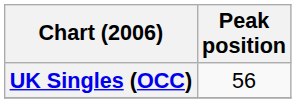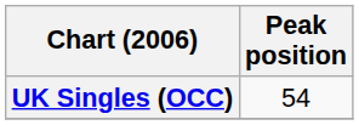 <table class="wikitable sortable plainrowheaders" style="text-align:center">
 <tr>
 <th align="left">Chart (2006)</th>
 <th align="center">Peak<br>position</th>
 </tr>
 <tr>
 <th scope="row"><a href='#'>UK Singles</a> (<a href='#'>OCC</a>)</th>
-<td align="center">56</td>
+<td align="center">54</td>
 </tr>
 <tr>
 </tr>
 </table>
